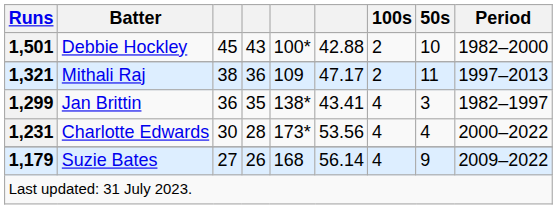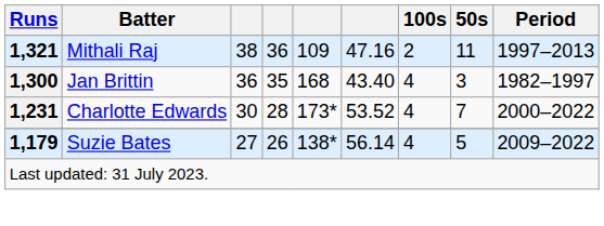 <table class="wikitable sortable">
 <tr>
 <th><a href='#'>Runs</a></th>
 <th>Batter</th>
 <th></th>
 <th></th>
 <th></th>
 <th></th>
 <th>100s</th>
 <th>50s</th>
 <th>Period</th>
 </tr>
 <tr>
-<th>1,501</th>
-<td> <a href='#'>Debbie Hockley</a></td>
-<td>45</td>
-<td>43</td>
-<td>100*</td>
-<td>42.88</td>
-<td>2</td>
-<td>10</td>
-<td>1982–2000</td>
-</tr>
-<tr>
 </tr>
 <tr style="background-color:#def;">
 <th style="background-color:#def;">1,321</th>
 <td> <a href='#'>Mithali Raj</a></td>
 <td>38</td>
 <td>36</td>
 <td>109</td>
-<td>47.17</td>
+<td>47.16</td>
 <td>2</td>
 <td>11</td>
 <td>1997–2013</td>
 </tr>
 <tr>
-<th>1,299</th>
+<th>1,300</th>
 <td> <a href='#'>Jan Brittin</a></td>
 <td>36</td>
 <td>35</td>
-<td>138*</td>
-<td>43.41</td>
+<td>168</td>
+<td>43.40</td>
 <td>4</td>
 <td>3</td>
 <td>1982–1997</td>
 </tr>
 <tr>
 <th>1,231</th>
 <td> <a href='#'>Charlotte Edwards</a></td>
 <td>30</td>
 <td>28</td>
 <td>173*</td>
-<td>53.56</td>
+<td>53.52</td>
 <td>4</td>
-<td>4</td>
+<td>7</td>
 <td>2000–2022</td>
 </tr>
 <tr>
 </tr>
 <tr style="background-color:#def;">
 <th style="background-color:#def;">1,179</th>
 <td> <a href='#'>Suzie Bates</a></td>
 <td>27</td>
 <td>26</td>
-<td>168</td>
+<td>138*</td>
 <td>56.14</td>
 <td>4</td>
-<td>9</td>
+<td>5</td>
 <td>2009–2022</td>
 </tr>
 <tr class=sortbottom>
 <td colspan="9"><small>Last updated: 31 July 2023.</small></td>
 </tr>
 </table>
